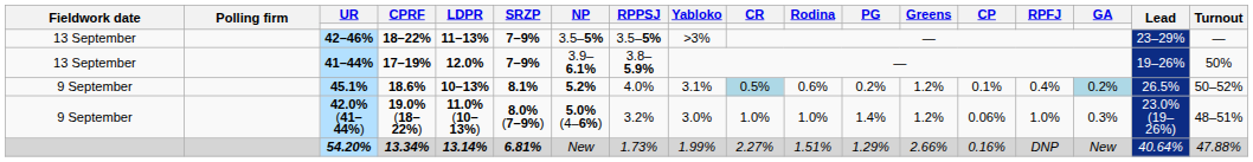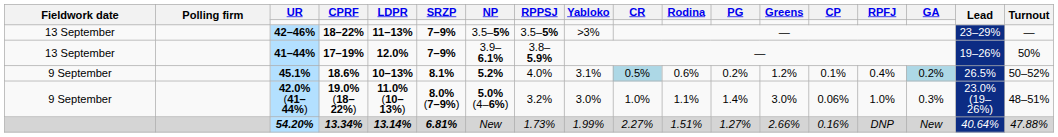 <table class=wikitable style="font-size:95%; line-height:14px; text-align:center">
 <tr>
 <th style=width:200px; rowspan=2>Fieldwork date</th>
 <th style=width:150px; rowspan=2>Polling firm</th>
 <th style="width:60px;"><a href='#'>UR</a></th>
 <th style="width:60px;"><a href='#'>CPRF</a></th>
 <th style="width:60px;"><a href='#'>LDPR</a></th>
 <th style="width:60px;"><a href='#'>SRZP</a></th>
 <th style="width:60px;"><a href='#'>NP</a></th>
 <th style="width:60px;"><a href='#'>RPPSJ</a></th>
 <th style="width:60px;"><a href='#'>Yabloko</a></th>
 <th style="width:60px;"><a href='#'>CR</a></th>
 <th style="width:60px;"><a href='#'>Rodina</a></th>
 <th style="width:60px;"><a href='#'>PG</a></th>
 <th style="width:60px;"><a href='#'>Greens</a></th>
 <th style="width:60px;"><a href='#'>CP</a></th>
 <th style="width:60px;"><a href='#'>RPFJ</a></th>
 <th style="width:60px;"><a href='#'>GA</a></th>
 <th style="width:60px;" rowspan="2">Lead</th>
 <th style="width:60px;" rowspan="2">Turnout</th>
 </tr>
 <tr>
 <td bgcolor=></td>
 <td bgcolor=></td>
 <td bgcolor=></td>
 <td bgcolor=></td>
 <td bgcolor=></td>
 <td bgcolor=></td>
 <td bgcolor=></td>
 <td bgcolor=></td>
 <td bgcolor=></td>
 <td bgcolor=></td>
 <td bgcolor=></td>
 <td bgcolor=></td>
 <td bgcolor=></td>
 <td bgcolor=></td>
 </tr>
 <tr>
 <td>13 September</td>
 <td></td>
 <td style="background:#B3E0FF"><strong>42–46%</strong></td>
 <td><strong>18–22%</strong></td>
 <td><strong>11–13%</strong></td>
 <td><strong>7–9%</strong></td>
 <td>3.5–<strong>5%</strong></td>
 <td>3.5–<strong>5%</strong></td>
 <td>>3%</td>
 <td colspan=7>—</td>
 <td style="background:#0C2C84; color:white;">23–29%</td>
 <td>—</td>
 </tr>
 <tr>
 <td>13 September</td>
 <td></td>
 <td style="background:#B3E0FF"><strong>41–44%</strong></td>
 <td><strong>17–19%</strong></td>
 <td><strong>12.0%</strong></td>
 <td><strong>7–9%</strong></td>
 <td>3.9–<strong>6.1%</strong></td>
 <td>3.8–<strong>5.9%</strong></td>
 <td colspan=8>—</td>
 <td style="background:#0C2C84; color:white;">19–26%</td>
 <td>50%</td>
 </tr>
 <tr>
 <td>9 September</td>
 <td></td>
 <td style="background:#B3E0FF"><strong>45.1%</strong></td>
 <td><strong>18.6%</strong></td>
 <td><strong>10–13%</strong></td>
 <td><strong>8.1%</strong></td>
 <td><strong>5.2%</strong></td>
 <td>4.0%</td>
 <td>3.1%</td>
 <td style="background: lightblue;">0.5%</td>
 <td>0.6%</td>
 <td>0.2%</td>
 <td>1.2%</td>
 <td>0.1%</td>
 <td>0.4%</td>
 <td style="background: lightblue;">0.2%</td>
 <td style="background:#0C2C84; color:white;">26.5%</td>
 <td>50–52%</td>
 </tr>
 <tr>
 <td>9 September</td>
 <td></td>
 <td style="background:#B3E0FF"><strong>42.0%</strong><br>(<strong>41–44%</strong>)</td>
 <td><strong>19.0%</strong><br>(<strong>18–22%</strong>)</td>
 <td><strong>11.0%</strong><br>(<strong>10–13%</strong>)</td>
 <td><strong>8.0%</strong><br>(<strong>7–9%</strong>)</td>
 <td><strong>5.0%</strong><br>(4–<strong>6%</strong>)</td>
 <td>3.2%</td>
 <td>3.0%</td>
 <td>1.0%</td>
-<td>1.0%</td>
+<td>1.1%</td>
 <td>1.4%</td>
-<td>1.2%</td>
+<td>3.0%</td>
 <td>0.06%</td>
 <td>1.0%</td>
 <td>0.3%</td>
 <td style="background:#0C2C84; color:white;">23.0%<br>(19–26%)</td>
 <td>48–51%</td>
 </tr>
 <tr>
 <td style="background:#D5D5D5"></td>
 <td style="background:#D5D5D5"></td>
 <td style="background:#B3E0FF"><strong><em>54.20%</em></strong></td>
 <td style="background:#D5D5D5"><strong><em>13.34%</em></strong></td>
 <td style="background:#D5D5D5"><strong><em>13.14%</em></strong></td>
 <td style="background:#D5D5D5"><strong><em>6.81%</em></strong></td>
 <td style="background:#D5D5D5"><em>New</em></td>
 <td style="background:#D5D5D5"><em>1.73%</em></td>
 <td style="background:#D5D5D5"><em>1.99%</em></td>
 <td style="background:#D5D5D5"><em>2.27%</em></td>
 <td style="background:#D5D5D5"><em>1.51%</em></td>
-<td style="background:#D5D5D5"><em>1.29%</em></td>
+<td style="background:#D5D5D5"><em>1.27%</em></td>
 <td style="background:#D5D5D5"><em>2.66%</em></td>
 <td style="background:#D5D5D5"><em>0.16%</em></td>
 <td style="background:#D5D5D5"><em>DNP</em></td>
 <td style="background:#D5D5D5"><em>New</em></td>
 <td style="background:#0C2C84; color:white;"><em>40.64%</em></td>
 <td style="background:#D5D5D5"><em>47.88%</em></td>
 </tr>
 </table>
